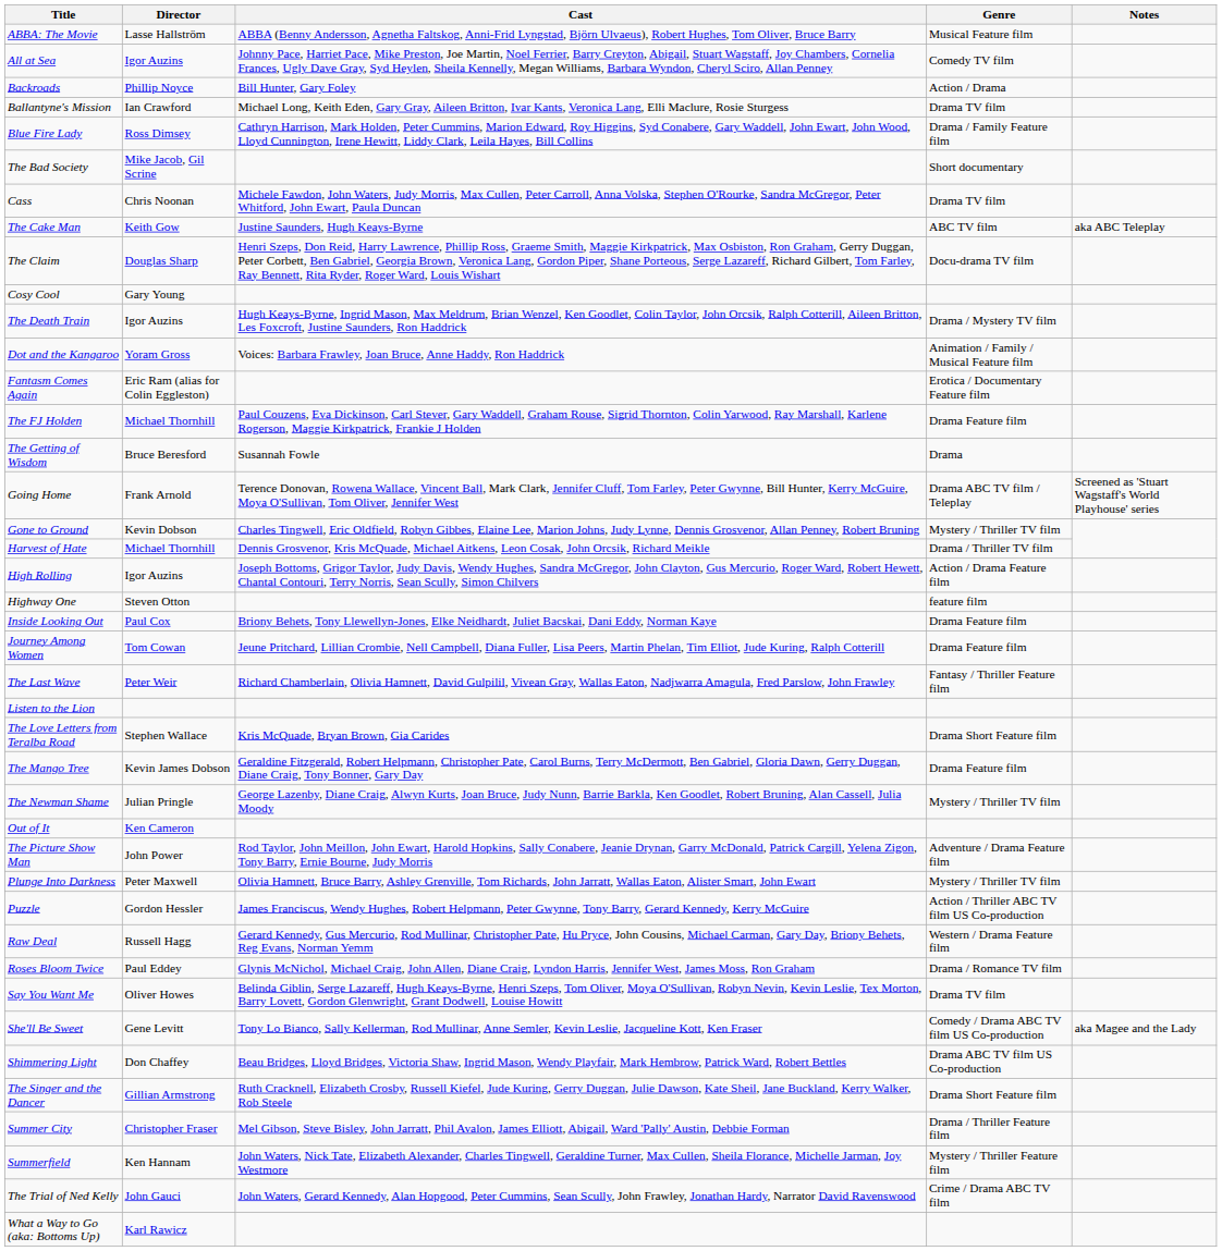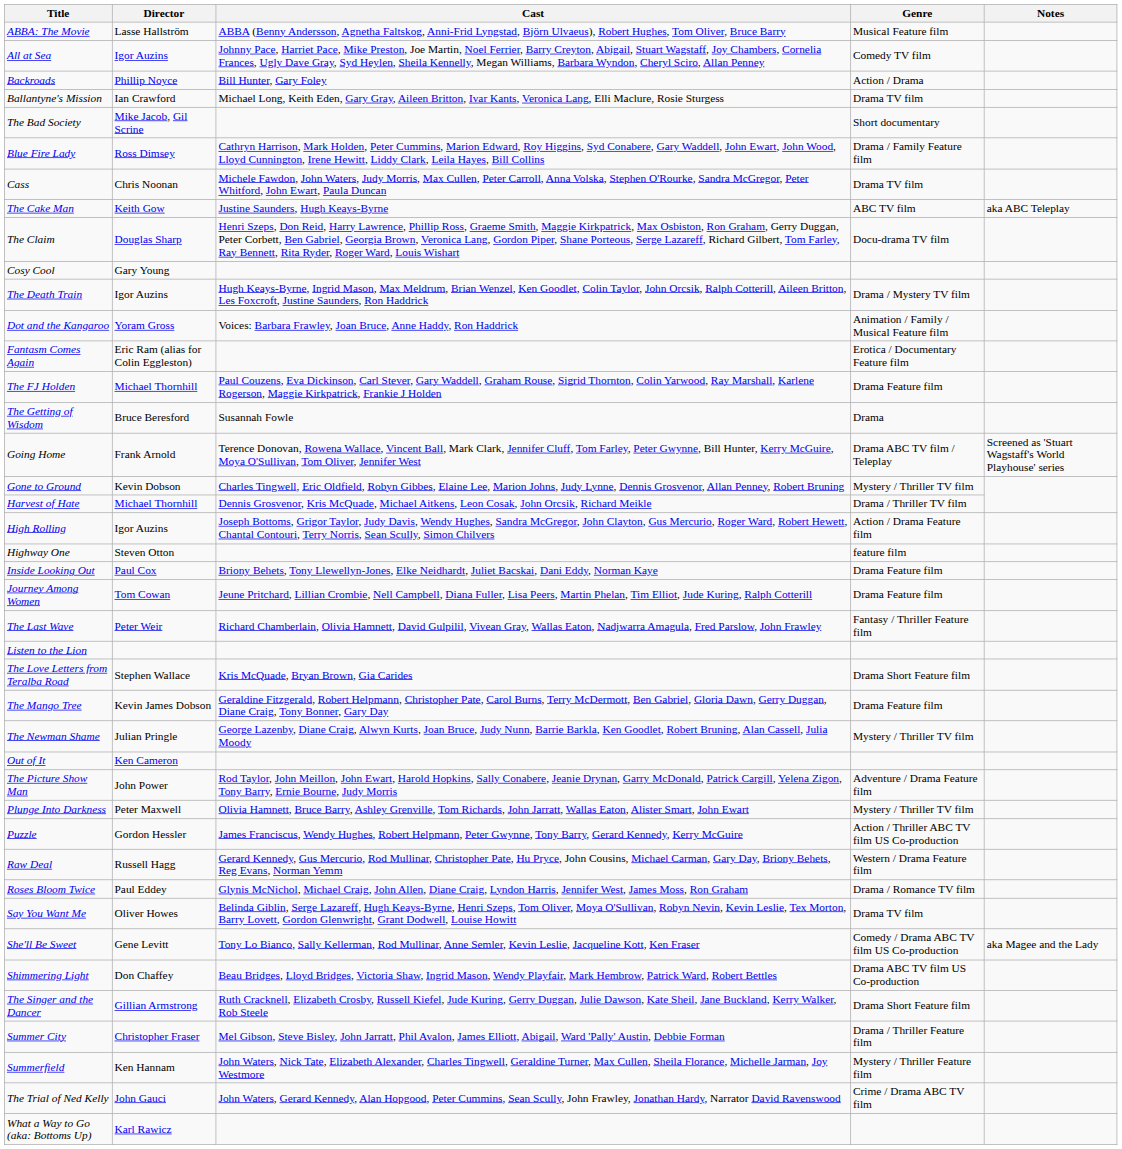 <table class="wikitable">
 <tr>
 <th>Title</th>
 <th>Director</th>
 <th>Cast</th>
 <th>Genre</th>
 <th>Notes</th>
 </tr>
 <tr>
 <td><em><a href='#'>ABBA: The Movie</a></em></td>
 <td>Lasse Hallström</td>
 <td><a href='#'>ABBA</a> (<a href='#'>Benny Andersson</a>, <a href='#'>Agnetha Faltskog</a>, <a href='#'>Anni-Frid Lyngstad</a>, <a href='#'>Björn Ulvaeus</a>), <a href='#'>Robert Hughes</a>, <a href='#'>Tom Oliver</a>, <a href='#'>Bruce Barry</a></td>
 <td>Musical Feature film</td>
 <td></td>
 </tr>
 <tr>
 <td><em><a href='#'>All at Sea</a></em></td>
 <td><a href='#'>Igor Auzins</a></td>
 <td><a href='#'>Johnny Pace</a>, <a href='#'>Harriet Pace</a>, <a href='#'>Mike Preston</a>, Joe Martin, <a href='#'>Noel Ferrier</a>, <a href='#'>Barry Creyton</a>, <a href='#'>Abigail</a>, <a href='#'>Stuart Wagstaff</a>, <a href='#'>Joy Chambers</a>, <a href='#'>Cornelia Frances</a>, <a href='#'>Ugly Dave Gray</a>, <a href='#'>Syd Heylen</a>, <a href='#'>Sheila Kennelly</a>, Megan Williams, <a href='#'>Barbara Wyndon</a>, <a href='#'>Cheryl Sciro</a>, <a href='#'>Allan Penney</a></td>
 <td>Comedy TV film</td>
 </tr>
 <tr>
 <td><em><a href='#'>Backroads</a></em></td>
 <td><a href='#'>Phillip Noyce</a></td>
 <td><a href='#'>Bill Hunter</a>, <a href='#'>Gary Foley</a></td>
 <td>Action / Drama</td>
 <td></td>
 </tr>
 <tr>
 <td><em>Ballantyne's Mission</em></td>
 <td>Ian Crawford</td>
 <td>Michael Long, Keith Eden, <a href='#'>Gary Gray</a>, <a href='#'>Aileen Britton</a>, <a href='#'>Ivar Kants</a>, <a href='#'>Veronica Lang</a>, Elli Maclure, Rosie Sturgess</td>
 <td>Drama TV film</td>
 <td></td>
 </tr>
 <tr>
+<td><em>The Bad Society</em></td>
+<td><a href='#'>Mike Jacob</a>, <a href='#'>Gil Scrine</a></td>
+<td></td>
+<td>Short documentary</td>
+<td></td>
+</tr>
+<tr>
 <td><em><a href='#'>Blue Fire Lady</a></em></td>
 <td><a href='#'>Ross Dimsey</a></td>
 <td><a href='#'>Cathryn Harrison</a>, <a href='#'>Mark Holden</a>, <a href='#'>Peter Cummins</a>, <a href='#'>Marion Edward</a>, <a href='#'>Roy Higgins</a>, <a href='#'>Syd Conabere</a>, <a href='#'>Gary Waddell</a>, <a href='#'>John Ewart</a>, <a href='#'>John Wood</a>, <a href='#'>Lloyd Cunnington</a>, <a href='#'>Irene Hewitt</a>, <a href='#'>Liddy Clark</a>, <a href='#'>Leila Hayes</a>, <a href='#'>Bill Collins</a></td>
 <td>Drama / Family Feature film</td>
-<td></td>
-</tr>
-<tr>
-<td><em>The Bad Society</em></td>
-<td><a href='#'>Mike Jacob</a>, <a href='#'>Gil Scrine</a></td>
-<td></td>
-<td>Short documentary</td>
 <td></td>
 </tr>
 <tr>
 <td><em>Cass</em></td>
 <td>Chris Noonan</td>
 <td><a href='#'>Michele Fawdon</a>, <a href='#'>John Waters</a>, <a href='#'>Judy Morris</a>, <a href='#'>Max Cullen</a>, <a href='#'>Peter Carroll</a>, <a href='#'>Anna Volska</a>, <a href='#'>Stephen O'Rourke</a>, <a href='#'>Sandra McGregor</a>, <a href='#'>Peter Whitford</a>, <a href='#'>John Ewart</a>, <a href='#'>Paula Duncan</a></td>
 <td>Drama TV film</td>
 </tr>
 <tr>
 <td><em><a href='#'>The Cake Man</a></em></td>
 <td><a href='#'>Keith Gow</a></td>
 <td><a href='#'>Justine Saunders</a>, <a href='#'>Hugh Keays-Byrne</a></td>
 <td>ABC TV film</td>
 <td>aka ABC Teleplay</td>
 </tr>
 <tr>
 <td><em>The Claim</em></td>
 <td><a href='#'>Douglas Sharp</a></td>
 <td><a href='#'>Henri Szeps</a>, <a href='#'>Don Reid</a>, <a href='#'>Harry Lawrence</a>, <a href='#'>Phillip Ross</a>, <a href='#'>Graeme Smith</a>, <a href='#'>Maggie Kirkpatrick</a>, <a href='#'>Max Osbiston</a>, <a href='#'>Ron Graham</a>, Gerry Duggan, Peter Corbett, <a href='#'>Ben Gabriel</a>, <a href='#'>Georgia Brown</a>, <a href='#'>Veronica Lang</a>, <a href='#'>Gordon Piper</a>, <a href='#'>Shane Porteous</a>, <a href='#'>Serge Lazareff</a>, Richard Gilbert, <a href='#'>Tom Farley</a>, <a href='#'>Ray Bennett</a>, <a href='#'>Rita Ryder</a>, <a href='#'>Roger Ward</a>, <a href='#'>Louis Wishart</a></td>
 <td>Docu-drama TV film</td>
 <td></td>
 </tr>
 <tr>
 <td><em>Cosy Cool</em></td>
 <td>Gary Young</td>
 <td></td>
 <td></td>
 <td></td>
 </tr>
 <tr>
 <td><em><a href='#'>The Death Train</a></em></td>
 <td>Igor Auzins</td>
 <td><a href='#'>Hugh Keays-Byrne</a>, <a href='#'>Ingrid Mason</a>, <a href='#'>Max Meldrum</a>, <a href='#'>Brian Wenzel</a>, <a href='#'>Ken Goodlet</a>, <a href='#'>Colin Taylor</a>, <a href='#'>John Orcsik</a>, <a href='#'>Ralph Cotterill</a>, <a href='#'>Aileen Britton</a>, <a href='#'>Les Foxcroft</a>, <a href='#'>Justine Saunders</a>, <a href='#'>Ron Haddrick</a></td>
 <td>Drama / Mystery TV film</td>
 </tr>
 <tr>
 <td><em><a href='#'>Dot and the Kangaroo</a></em></td>
 <td><a href='#'>Yoram Gross</a></td>
 <td>Voices: <a href='#'>Barbara Frawley</a>, <a href='#'>Joan Bruce</a>, <a href='#'>Anne Haddy</a>, <a href='#'>Ron Haddrick</a></td>
 <td>Animation / Family / Musical Feature film</td>
 <td></td>
 </tr>
 <tr>
 <td><em><a href='#'>Fantasm Comes Again</a></em></td>
 <td>Eric Ram (alias for Colin Eggleston)</td>
 <td></td>
 <td>Erotica / Documentary Feature film</td>
 <td></td>
 </tr>
 <tr>
 <td><em><a href='#'>The FJ Holden</a></em></td>
 <td><a href='#'>Michael Thornhill</a></td>
 <td><a href='#'>Paul Couzens</a>, <a href='#'>Eva Dickinson</a>, <a href='#'>Carl Stever</a>, <a href='#'>Gary Waddell</a>, <a href='#'>Graham Rouse</a>, <a href='#'>Sigrid Thornton</a>, <a href='#'>Colin Yarwood</a>, <a href='#'>Ray Marshall</a>, <a href='#'>Karlene Rogerson</a>, <a href='#'>Maggie Kirkpatrick</a>, <a href='#'>Frankie J Holden</a></td>
 <td>Drama Feature film</td>
 <td></td>
 </tr>
 <tr>
 <td><em><a href='#'>The Getting of Wisdom</a></em></td>
 <td>Bruce Beresford</td>
 <td>Susannah Fowle</td>
 <td>Drama</td>
 <td></td>
 </tr>
 <tr>
 <td><em>Going Home</em></td>
 <td>Frank Arnold</td>
 <td>Terence Donovan, <a href='#'>Rowena Wallace</a>, <a href='#'>Vincent Ball</a>, Mark Clark, <a href='#'>Jennifer Cluff</a>, <a href='#'>Tom Farley</a>, <a href='#'>Peter Gwynne</a>, Bill Hunter, <a href='#'>Kerry McGuire</a>, <a href='#'>Moya O'Sullivan</a>, <a href='#'>Tom Oliver</a>, <a href='#'>Jennifer West</a></td>
 <td>Drama ABC TV film / Teleplay</td>
 <td>Screened as 'Stuart Wagstaff's World Playhouse' series</td>
 </tr>
 <tr>
 <td><em><a href='#'>Gone to Ground</a></em></td>
 <td>Kevin Dobson</td>
 <td><a href='#'>Charles Tingwell</a>, <a href='#'>Eric Oldfield</a>, <a href='#'>Robyn Gibbes</a>, <a href='#'>Elaine Lee</a>, <a href='#'>Marion Johns</a>, <a href='#'>Judy Lynne</a>, <a href='#'>Dennis Grosvenor</a>, <a href='#'>Allan Penney</a>, <a href='#'>Robert Bruning</a></td>
 <td>Mystery / Thriller TV film</td>
 </tr>
 <tr>
 <td><em><a href='#'>Harvest of Hate</a></em></td>
 <td><a href='#'>Michael Thornhill</a></td>
 <td><a href='#'>Dennis Grosvenor</a>, <a href='#'>Kris McQuade</a>, <a href='#'>Michael Aitkens</a>, <a href='#'>Leon Cosak</a>, <a href='#'>John Orcsik</a>, <a href='#'>Richard Meikle</a></td>
 <td>Drama / Thriller TV film</td>
 </tr>
 <tr>
 <td><em><a href='#'>High Rolling</a></em></td>
 <td>Igor Auzins</td>
 <td><a href='#'>Joseph Bottoms</a>, <a href='#'>Grigor Taylor</a>, <a href='#'>Judy Davis</a>, <a href='#'>Wendy Hughes</a>, <a href='#'>Sandra McGregor</a>, <a href='#'>John Clayton</a>, <a href='#'>Gus Mercurio</a>, <a href='#'>Roger Ward</a>, <a href='#'>Robert Hewett</a>, <a href='#'>Chantal Contouri</a>, <a href='#'>Terry Norris</a>, <a href='#'>Sean Scully</a>, <a href='#'>Simon Chilvers</a></td>
 <td>Action / Drama Feature film</td>
 <td></td>
 </tr>
 <tr>
 <td><em>Highway One</em></td>
 <td>Steven Otton</td>
 <td></td>
 <td>feature film</td>
 <td></td>
 </tr>
 <tr>
 <td><em><a href='#'>Inside Looking Out</a></em></td>
 <td><a href='#'>Paul Cox</a></td>
 <td><a href='#'>Briony Behets</a>, <a href='#'>Tony Llewellyn-Jones</a>, <a href='#'>Elke Neidhardt</a>, <a href='#'>Juliet Bacskai</a>, <a href='#'>Dani Eddy</a>, <a href='#'>Norman Kaye</a></td>
 <td>Drama Feature film</td>
 <td></td>
 </tr>
 <tr>
 <td><em><a href='#'>Journey Among Women</a></em></td>
 <td><a href='#'>Tom Cowan</a></td>
 <td><a href='#'>Jeune Pritchard</a>, <a href='#'>Lillian Crombie</a>, <a href='#'>Nell Campbell</a>, <a href='#'>Diana Fuller</a>, <a href='#'>Lisa Peers</a>, <a href='#'>Martin Phelan</a>, <a href='#'>Tim Elliot</a>, <a href='#'>Jude Kuring</a>, <a href='#'>Ralph Cotterill</a></td>
 <td>Drama Feature film</td>
 <td></td>
 </tr>
 <tr>
 <td><em><a href='#'>The Last Wave</a></em></td>
 <td><a href='#'>Peter Weir</a></td>
 <td><a href='#'>Richard Chamberlain</a>, <a href='#'>Olivia Hamnett</a>, <a href='#'>David Gulpilil</a>, <a href='#'>Vivean Gray</a>, <a href='#'>Wallas Eaton</a>, <a href='#'>Nadjwarra Amagula</a>, <a href='#'>Fred Parslow</a>, <a href='#'>John Frawley</a></td>
 <td>Fantasy / Thriller Feature film</td>
 <td></td>
 </tr>
 <tr>
 <td><em><a href='#'>Listen to the Lion</a></em></td>
 <td></td>
 <td></td>
 <td></td>
 <td></td>
 </tr>
 <tr>
 <td><em><a href='#'>The Love Letters from Teralba Road</a></em></td>
 <td>Stephen Wallace</td>
 <td><a href='#'>Kris McQuade</a>, <a href='#'>Bryan Brown</a>, <a href='#'>Gia Carides</a></td>
 <td>Drama Short Feature film</td>
 <td></td>
 </tr>
 <tr>
 <td><em><a href='#'>The Mango Tree</a></em></td>
 <td>Kevin James Dobson</td>
 <td><a href='#'>Geraldine Fitzgerald</a>, <a href='#'>Robert Helpmann</a>, <a href='#'>Christopher Pate</a>, <a href='#'>Carol Burns</a>, <a href='#'>Terry McDermott</a>, <a href='#'>Ben Gabriel</a>, <a href='#'>Gloria Dawn</a>, <a href='#'>Gerry Duggan</a>, <a href='#'>Diane Craig</a>, <a href='#'>Tony Bonner</a>, <a href='#'>Gary Day</a></td>
 <td>Drama Feature film</td>
 <td></td>
 </tr>
 <tr>
 <td><em><a href='#'>The Newman Shame</a></em></td>
 <td>Julian Pringle</td>
 <td><a href='#'>George Lazenby</a>, <a href='#'>Diane Craig</a>, <a href='#'>Alwyn Kurts</a>, <a href='#'>Joan Bruce</a>, <a href='#'>Judy Nunn</a>, <a href='#'>Barrie Barkla</a>, <a href='#'>Ken Goodlet</a>, <a href='#'>Robert Bruning</a>, <a href='#'>Alan Cassell</a>, <a href='#'>Julia Moody</a></td>
 <td>Mystery / Thriller TV film</td>
 <td></td>
 </tr>
 <tr>
 <td><em><a href='#'>Out of It</a></em></td>
 <td><a href='#'>Ken Cameron</a></td>
 <td></td>
 <td></td>
 <td></td>
 </tr>
 <tr>
 <td><em><a href='#'>The Picture Show Man</a></em></td>
 <td>John Power</td>
 <td><a href='#'>Rod Taylor</a>, <a href='#'>John Meillon</a>, <a href='#'>John Ewart</a>, <a href='#'>Harold Hopkins</a>, <a href='#'>Sally Conabere</a>, <a href='#'>Jeanie Drynan</a>, <a href='#'>Garry McDonald</a>, <a href='#'>Patrick Cargill</a>, <a href='#'>Yelena Zigon</a>, <a href='#'>Tony Barry</a>, <a href='#'>Ernie Bourne</a>, <a href='#'>Judy Morris</a></td>
 <td>Adventure / Drama Feature film</td>
 <td></td>
 </tr>
 <tr>
 <td><em><a href='#'>Plunge Into Darkness</a></em></td>
 <td>Peter Maxwell</td>
 <td><a href='#'>Olivia Hamnett</a>, <a href='#'>Bruce Barry</a>, <a href='#'>Ashley Grenville</a>, <a href='#'>Tom Richards</a>, <a href='#'>John Jarratt</a>, <a href='#'>Wallas Eaton</a>, <a href='#'>Alister Smart</a>, <a href='#'>John Ewart</a></td>
 <td>Mystery / Thriller TV film</td>
 <td></td>
 </tr>
 <tr>
 <td><em><a href='#'>Puzzle</a></em></td>
 <td>Gordon Hessler</td>
 <td><a href='#'>James Franciscus</a>, <a href='#'>Wendy Hughes</a>, <a href='#'>Robert Helpmann</a>, <a href='#'>Peter Gwynne</a>, <a href='#'>Tony Barry</a>, <a href='#'>Gerard Kennedy</a>, <a href='#'>Kerry McGuire</a></td>
 <td>Action / Thriller ABC TV film US Co-production</td>
 </tr>
 <tr>
 <td><em><a href='#'>Raw Deal</a></em></td>
 <td>Russell Hagg</td>
 <td><a href='#'>Gerard Kennedy</a>, <a href='#'>Gus Mercurio</a>, <a href='#'>Rod Mullinar</a>, <a href='#'>Christopher Pate</a>, <a href='#'>Hu Pryce</a>, John Cousins, <a href='#'>Michael Carman</a>, <a href='#'>Gary Day</a>, <a href='#'>Briony Behets</a>, <a href='#'>Reg Evans</a>, <a href='#'>Norman Yemm</a></td>
 <td>Western / Drama Feature film</td>
 <td></td>
 </tr>
 <tr>
 <td><em><a href='#'>Roses Bloom Twice</a></em></td>
 <td>Paul Eddey</td>
 <td><a href='#'>Glynis McNichol</a>, <a href='#'>Michael Craig</a>, <a href='#'>John Allen</a>, <a href='#'>Diane Craig</a>, <a href='#'>Lyndon Harris</a>, <a href='#'>Jennifer West</a>, <a href='#'>James Moss</a>, <a href='#'>Ron Graham</a></td>
 <td>Drama / Romance TV film</td>
 <td></td>
 </tr>
 <tr>
 <td><em><a href='#'>Say You Want Me</a></em></td>
 <td>Oliver Howes</td>
 <td><a href='#'>Belinda Giblin</a>, <a href='#'>Serge Lazareff</a>, <a href='#'>Hugh Keays-Byrne</a>, <a href='#'>Henri Szeps</a>, <a href='#'>Tom Oliver</a>, <a href='#'>Moya O'Sullivan</a>, <a href='#'>Robyn Nevin</a>, <a href='#'>Kevin Leslie</a>, <a href='#'>Tex Morton</a>, <a href='#'>Barry Lovett</a>, <a href='#'>Gordon Glenwright</a>, <a href='#'>Grant Dodwell</a>, <a href='#'>Louise Howitt</a></td>
 <td>Drama TV film</td>
 </tr>
 <tr>
 <td><em><a href='#'>She'll Be Sweet</a></em></td>
 <td>Gene Levitt</td>
 <td><a href='#'>Tony Lo Bianco</a>, <a href='#'>Sally Kellerman</a>, <a href='#'>Rod Mullinar</a>, <a href='#'>Anne Semler</a>, <a href='#'>Kevin Leslie</a>, <a href='#'>Jacqueline Kott</a>, <a href='#'>Ken Fraser</a></td>
 <td>Comedy / Drama ABC TV film US Co-production</td>
 <td>aka Magee and the Lady</td>
 </tr>
 <tr>
 <td><em><a href='#'>Shimmering Light</a></em></td>
 <td>Don Chaffey</td>
 <td><a href='#'>Beau Bridges</a>, <a href='#'>Lloyd Bridges</a>, <a href='#'>Victoria Shaw</a>, <a href='#'>Ingrid Mason</a>, <a href='#'>Wendy Playfair</a>, <a href='#'>Mark Hembrow</a>, <a href='#'>Patrick Ward</a>, <a href='#'>Robert Bettles</a></td>
 <td>Drama ABC TV film US Co-production</td>
 </tr>
 <tr>
 <td><em><a href='#'>The Singer and the Dancer</a></em></td>
 <td><a href='#'>Gillian Armstrong</a></td>
 <td><a href='#'>Ruth Cracknell</a>, <a href='#'>Elizabeth Crosby</a>, <a href='#'>Russell Kiefel</a>, <a href='#'>Jude Kuring</a>, <a href='#'>Gerry Duggan</a>, <a href='#'>Julie Dawson</a>, <a href='#'>Kate Sheil</a>, <a href='#'>Jane Buckland</a>, <a href='#'>Kerry Walker</a>, <a href='#'>Rob Steele</a></td>
 <td>Drama Short Feature film</td>
 <td></td>
 </tr>
 <tr>
 <td><em><a href='#'>Summer City</a></em></td>
 <td><a href='#'>Christopher Fraser</a></td>
 <td><a href='#'>Mel Gibson</a>, <a href='#'>Steve Bisley</a>, <a href='#'>John Jarratt</a>, <a href='#'>Phil Avalon</a>, <a href='#'>James Elliott</a>, <a href='#'>Abigail</a>, <a href='#'>Ward 'Pally' Austin</a>, <a href='#'>Debbie Forman</a></td>
 <td>Drama / Thriller Feature film</td>
 <td></td>
 </tr>
 <tr>
 <td><em><a href='#'>Summerfield</a></em></td>
 <td>Ken Hannam</td>
 <td><a href='#'>John Waters</a>, <a href='#'>Nick Tate</a>, <a href='#'>Elizabeth Alexander</a>, <a href='#'>Charles Tingwell</a>, <a href='#'>Geraldine Turner</a>, <a href='#'>Max Cullen</a>, <a href='#'>Sheila Florance</a>, <a href='#'>Michelle Jarman</a>, <a href='#'>Joy Westmore</a></td>
 <td>Mystery / Thriller Feature film</td>
 <td></td>
 </tr>
 <tr>
 <td><em>The Trial of Ned Kelly</em></td>
 <td><a href='#'>John Gauci</a></td>
 <td><a href='#'>John Waters</a>, <a href='#'>Gerard Kennedy</a>, <a href='#'>Alan Hopgood</a>, <a href='#'>Peter Cummins</a>, <a href='#'>Sean Scully</a>, John Frawley, <a href='#'>Jonathan Hardy</a>, Narrator <a href='#'>David Ravenswood</a></td>
 <td>Crime / Drama ABC TV film</td>
 <td></td>
 </tr>
 <tr>
 <td><em>What a Way to Go (aka: Bottoms Up)</em></td>
 <td><a href='#'>Karl Rawicz</a></td>
 <td></td>
 <td></td>
 <td></td>
 </tr>
 </table>
